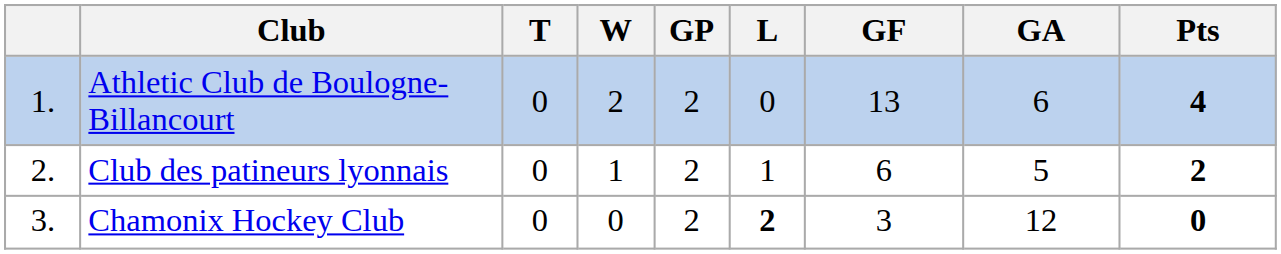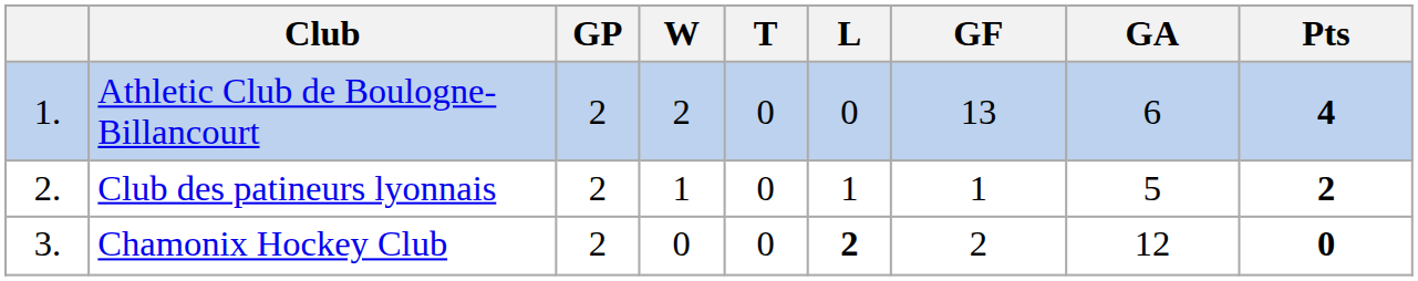 <table class="wikitable">
 <tr>
 <th width="30"></th>
 <th width="200">Club</th>
+<th width="30">GP</th>
+<th width="30">W</th>
 <th width="30">T</th>
-<th width="30">W</th>
-<th width="30">GP</th>
 <th width="30">L</th>
 <th width="70">GF</th>
 <th width="70">GA</th>
 <th width="70">Pts</th>
 </tr>
 <tr bgcolor="#BCD2EE" align="center">
 <td>1.</td>
 <td align="left"><a href='#'>Athletic Club de Boulogne-Billancourt</a></td>
-<td>0</td>
 <td>2</td>
 <td>2</td>
+<td>0</td>
 <td>0</td>
 <td>13</td>
 <td>6</td>
 <td><strong>4</strong></td>
 </tr>
 <tr bgcolor="#FFFFFF" align="center">
 <td>2.</td>
 <td align="left"><a href='#'>Club des patineurs lyonnais</a></td>
+<td>2</td>
+<td>1</td>
 <td>0</td>
 <td>1</td>
-<td>2</td>
 <td>1</td>
-<td>6</td>
 <td>5</td>
 <td><strong>2</strong></td>
 </tr>
 <tr bgcolor="#FFFFFF" align="center">
 <td>3.</td>
 <td align="left"><a href='#'>Chamonix Hockey Club</a></td>
+<td>2</td>
 <td>0</td>
 <td>0</td>
+<td><strong>2</strong></td>
 <td>2</td>
-<td><strong>2</strong></td>
-<td>3</td>
 <td>12</td>
 <td><strong>0</strong></td>
 </tr>
 </table>
